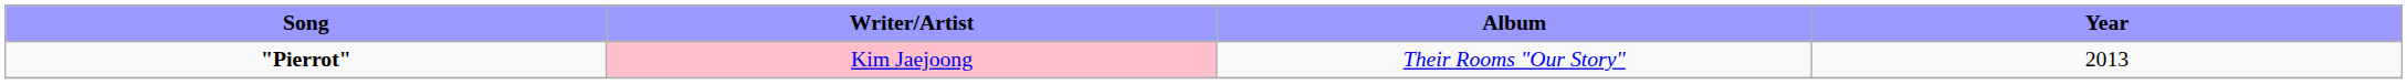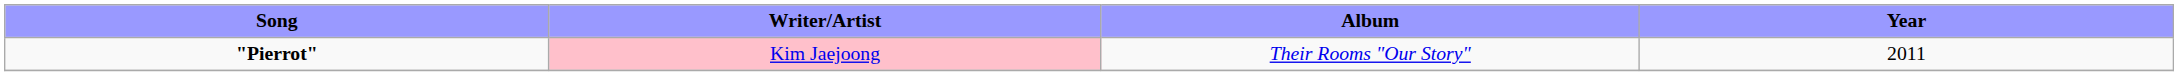 <table class="wikitable" style="margin:0.5em auto; clear:both; font-size:.9em; text-align:center; width:100%">
 <tr>
 <th width="500" style="background: #99F;">Song</th>
 <th width="500" style="background: #99F;">Writer/Artist</th>
 <th width="500" style="background: #99F;">Album</th>
 <th width="500" style="background: #99F;">Year</th>
 </tr>
 <tr>
 <td><strong>"Pierrot"</strong></td>
 <td style="background: pink;"><a href='#'>Kim Jaejoong</a></td>
 <td><em><a href='#'>Their Rooms "Our Story"</a></em></td>
-<td>2013</td>
+<td>2011</td>
 </tr>
 <tr>
 </tr>
 </table>
